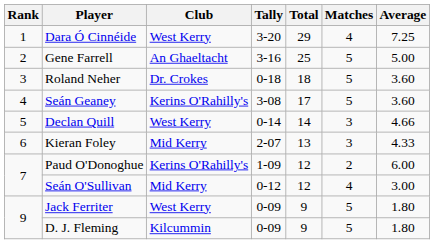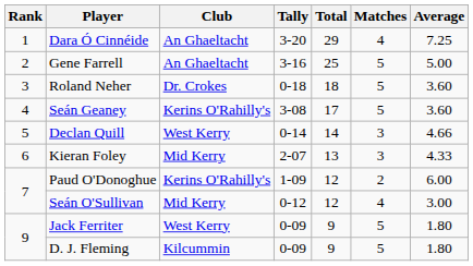 <table class="wikitable">
 <tr>
 <th>Rank</th>
 <th>Player</th>
 <th>Club</th>
 <th>Tally</th>
 <th>Total</th>
 <th>Matches</th>
 <th>Average</th>
 </tr>
 <tr>
 <td rowspan="1" style="text-align:center;">1</td>
 <td><a href='#'>Dara Ó Cinnéide</a></td>
-<td><a href='#'>West Kerry</a></td>
+<td><a href='#'>An Ghaeltacht</a></td>
 <td align=center>3-20</td>
 <td align=center>29</td>
 <td align=center>4</td>
 <td align=center>7.25</td>
 </tr>
 <tr>
 <td rowspan="1" style="text-align:center;">2</td>
 <td>Gene Farrell</td>
 <td><a href='#'>An Ghaeltacht</a></td>
 <td align=center>3-16</td>
 <td align=center>25</td>
 <td align=center>5</td>
 <td align=center>5.00</td>
 </tr>
 <tr>
 <td rowspan="1" style="text-align:center;">3</td>
 <td>Roland Neher</td>
 <td><a href='#'>Dr. Crokes</a></td>
 <td align=center>0-18</td>
 <td align=center>18</td>
 <td align=center>5</td>
 <td align=center>3.60</td>
 </tr>
 <tr>
 <td rowspan="1" style="text-align:center;">4</td>
 <td><a href='#'>Seán Geaney</a></td>
 <td><a href='#'>Kerins O'Rahilly's</a></td>
 <td align=center>3-08</td>
 <td align=center>17</td>
 <td align=center>5</td>
 <td align=center>3.60</td>
 </tr>
 <tr>
 <td rowspan="1" style="text-align:center;">5</td>
 <td><a href='#'>Declan Quill</a></td>
 <td><a href='#'>West Kerry</a></td>
 <td align=center>0-14</td>
 <td align=center>14</td>
 <td align=center>3</td>
 <td align=center>4.66</td>
 </tr>
 <tr>
 <td rowspan="1" style="text-align:center;">6</td>
 <td>Kieran Foley</td>
 <td><a href='#'>Mid Kerry</a></td>
 <td align=center>2-07</td>
 <td align=center>13</td>
 <td align=center>3</td>
 <td align=center>4.33</td>
 </tr>
 <tr>
 <td rowspan="2" style="text-align:center;">7</td>
 <td>Paud O'Donoghue</td>
 <td><a href='#'>Kerins O'Rahilly's</a></td>
 <td align=center>1-09</td>
 <td align=center>12</td>
 <td align=center>2</td>
 <td align=center>6.00</td>
 </tr>
 <tr>
 <td><a href='#'>Seán O'Sullivan</a></td>
 <td><a href='#'>Mid Kerry</a></td>
 <td align=center>0-12</td>
 <td align=center>12</td>
 <td align=center>4</td>
 <td align=center>3.00</td>
 </tr>
 <tr>
 <td rowspan="2" style="text-align:center;">9</td>
 <td><a href='#'>Jack Ferriter</a></td>
 <td><a href='#'>West Kerry</a></td>
 <td align=center>0-09</td>
 <td align=center>9</td>
 <td align=center>5</td>
 <td align=center>1.80</td>
 </tr>
 <tr>
 <td>D. J. Fleming</td>
 <td><a href='#'>Kilcummin</a></td>
 <td align=center>0-09</td>
 <td align=center>9</td>
 <td align=center>5</td>
 <td align=center>1.80</td>
 </tr>
 </table>
